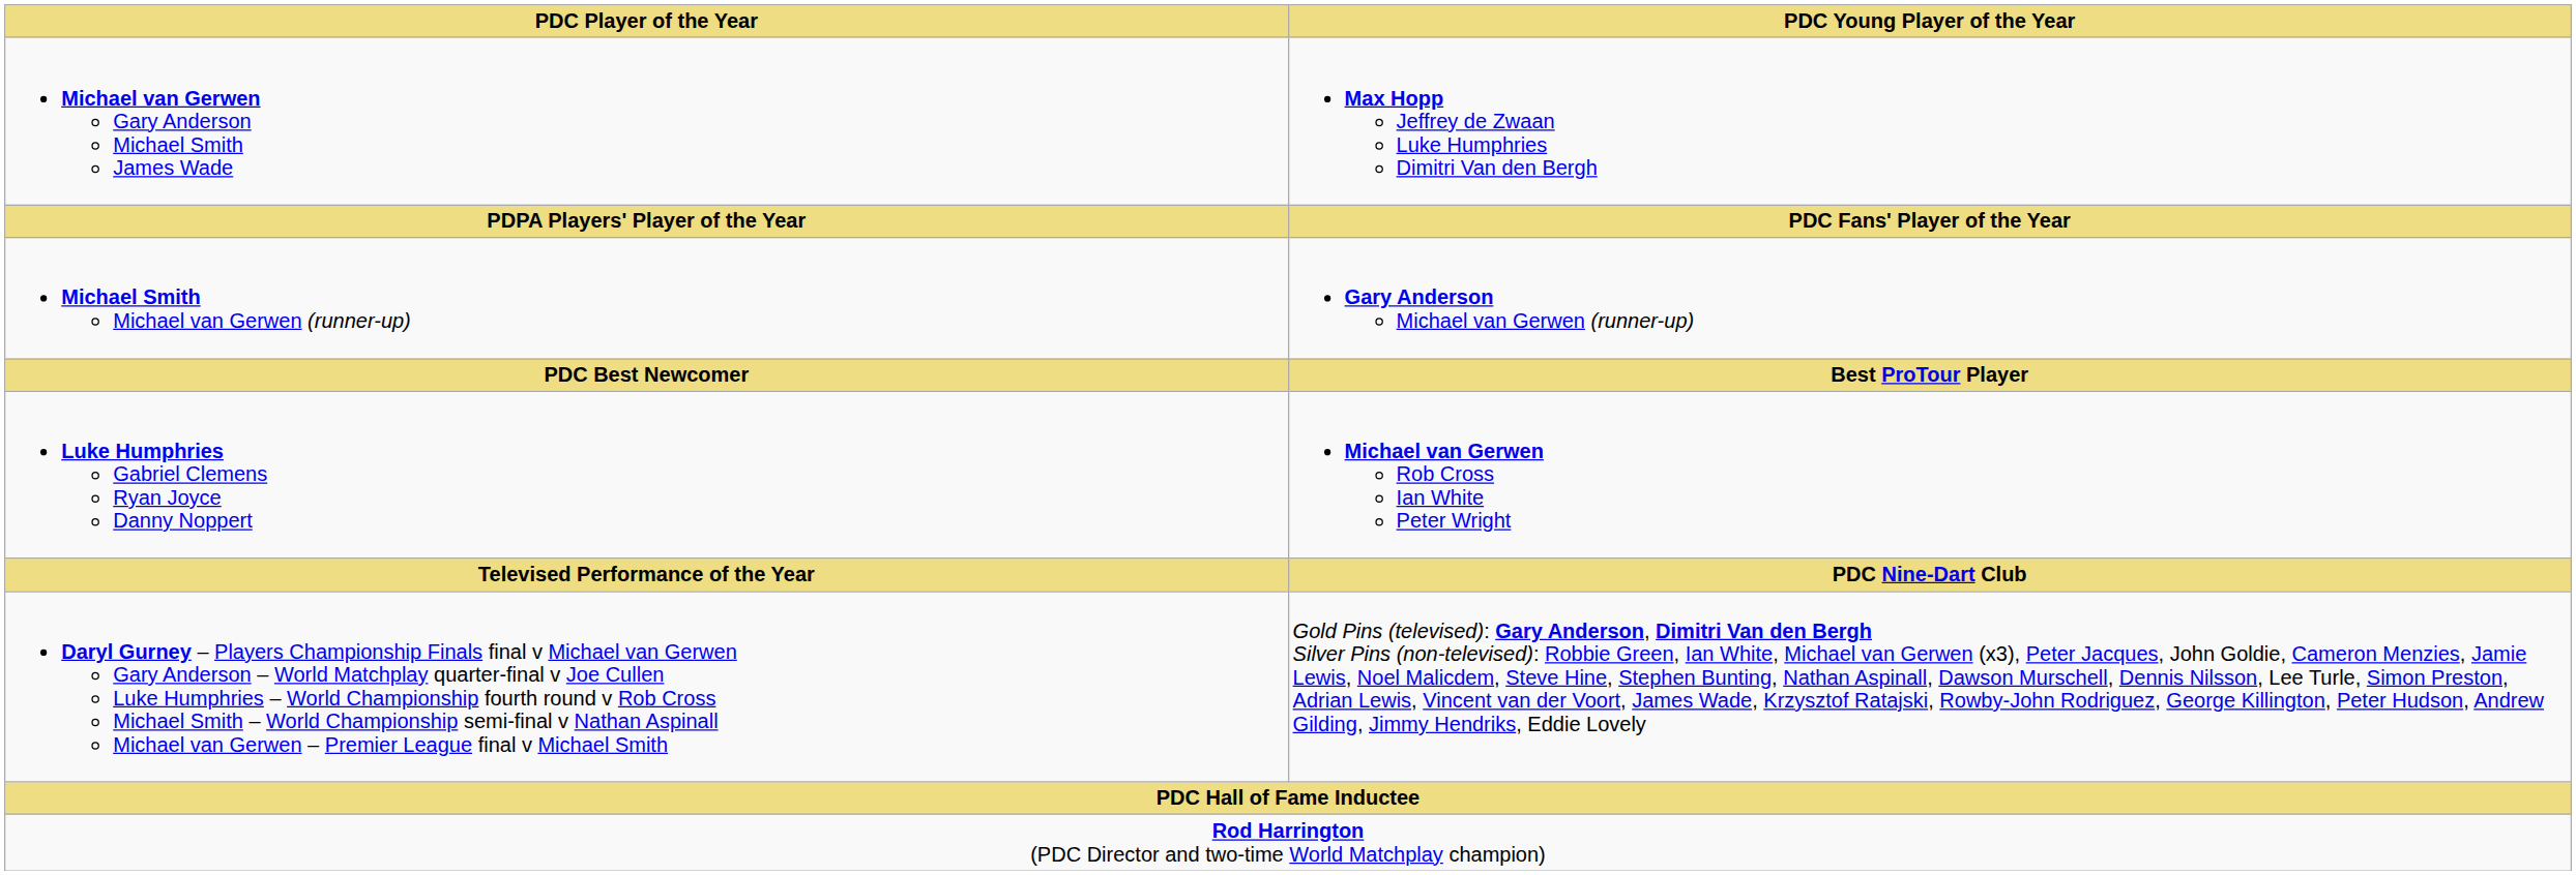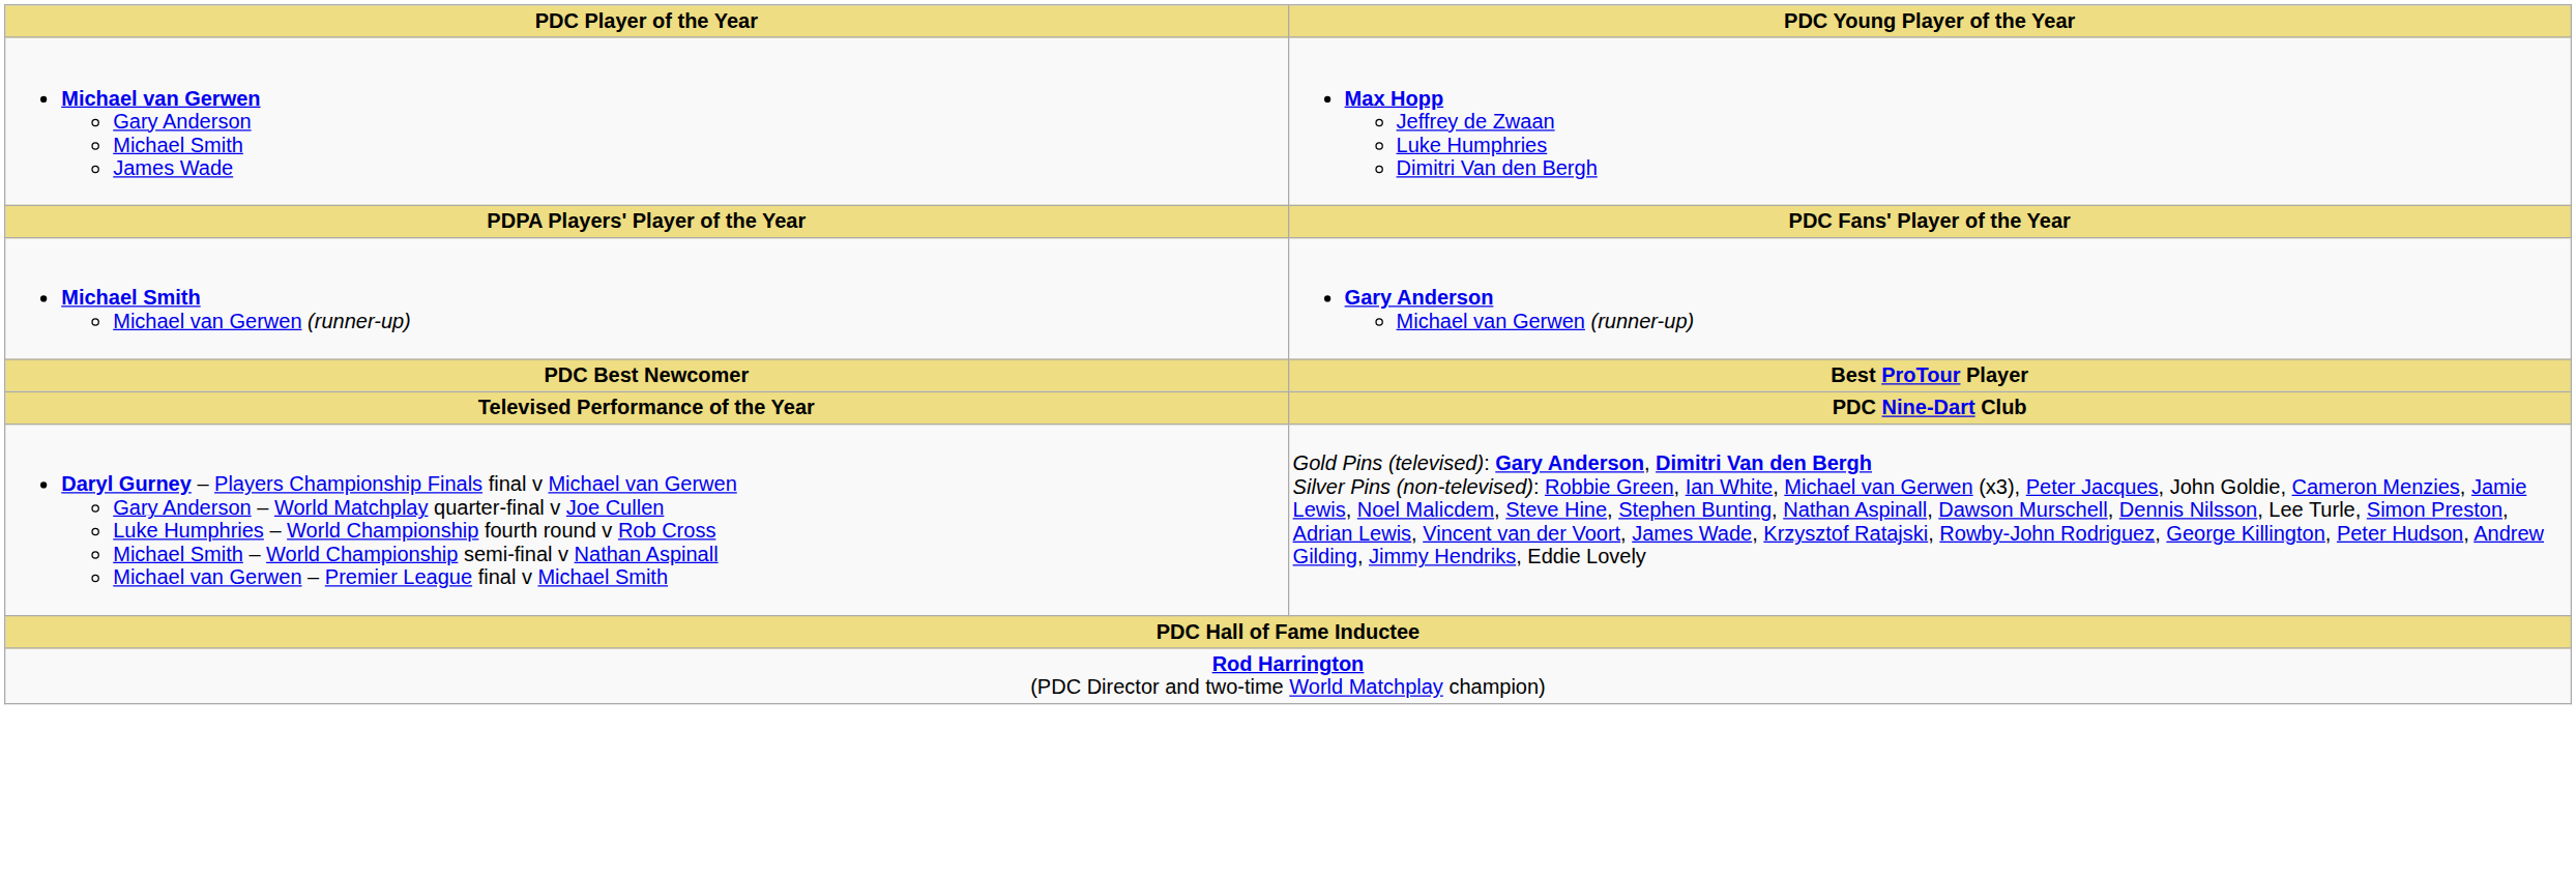 <table class="wikitable" style="width:100%">
 <tr>
 <th style="background:#EEDD82; width:50%">PDC Player of the Year</th>
 <th style="background:#EEDD82; width:50%">PDC Young Player of the Year</th>
 </tr>
 <tr>
 <td valign="top"><br><ul><li><strong><a href='#'>Michael van Gerwen</a></strong><ul><li><a href='#'>Gary Anderson</a></li><li><a href='#'>Michael Smith</a></li><li><a href='#'>James Wade</a></li></ul></li></ul></td>
 <td valign="top"><br><ul><li><strong><a href='#'>Max Hopp</a></strong><ul><li><a href='#'>Jeffrey de Zwaan</a></li><li><a href='#'>Luke Humphries</a></li><li><a href='#'>Dimitri Van den Bergh</a></li></ul></li></ul></td>
 </tr>
 <tr>
 <th style="background:#EEDD82; width:50%">PDPA Players' Player of the Year</th>
 <th style="background:#EEDD82; width:50%">PDC Fans' Player of the Year</th>
 </tr>
 <tr>
 <td valign="top"><br><ul><li><strong><a href='#'>Michael Smith</a></strong><ul><li><a href='#'>Michael van Gerwen</a> <em>(runner-up)</em></li></ul></li></ul></td>
 <td valign="top"><br><ul><li><strong><a href='#'>Gary Anderson</a></strong><ul><li><a href='#'>Michael van Gerwen</a> <em>(runner-up)</em></li></ul></li></ul></td>
 </tr>
 <tr>
 <th style="background:#EEDD82; width:50%">PDC Best Newcomer</th>
 <th style="background:#EEDD82; width:50%">Best <a href='#'>ProTour</a> Player</th>
 </tr>
 <tr>
-<td valign="top"><br><ul><li><strong><a href='#'>Luke Humphries</a></strong><ul><li><a href='#'>Gabriel Clemens</a></li><li><a href='#'>Ryan Joyce</a></li><li><a href='#'>Danny Noppert</a></li></ul></li></ul></td>
-<td valign="top"><br><ul><li><strong><a href='#'>Michael van Gerwen</a></strong><ul><li><a href='#'>Rob Cross</a></li><li><a href='#'>Ian White</a></li><li><a href='#'>Peter Wright</a></li></ul></li></ul></td>
-</tr>
-<tr>
 <th style="background:#EEDD82; width:50%">Televised Performance of the Year</th>
 <th style="background:#EEDD82; width:50%">PDC <a href='#'>Nine-Dart</a> Club</th>
 </tr>
 <tr>
 <td valign="top"><br><ul><li><strong><a href='#'>Daryl Gurney</a></strong> – <a href='#'>Players Championship Finals</a> final v <a href='#'>Michael van Gerwen</a><ul><li><a href='#'>Gary Anderson</a> – <a href='#'>World Matchplay</a> quarter-final v <a href='#'>Joe Cullen</a></li><li><a href='#'>Luke Humphries</a> – <a href='#'>World Championship</a> fourth round v <a href='#'>Rob Cross</a></li><li><a href='#'>Michael Smith</a> – <a href='#'>World Championship</a> semi-final v <a href='#'>Nathan Aspinall</a></li><li><a href='#'>Michael van Gerwen</a> – <a href='#'>Premier League</a> final v <a href='#'>Michael Smith</a></li></ul></li></ul></td>
 <td valign="top"><br><em>Gold Pins (televised)</em>: <strong><a href='#'>Gary Anderson</a></strong>, <strong><a href='#'>Dimitri Van den Bergh</a></strong><br><em>Silver Pins (non-televised)</em>: <a href='#'>Robbie Green</a>, <a href='#'>Ian White</a>, <a href='#'>Michael van Gerwen</a> (x3), <a href='#'>Peter Jacques</a>, John Goldie, <a href='#'>Cameron Menzies</a>, <a href='#'>Jamie Lewis</a>, <a href='#'>Noel Malicdem</a>, <a href='#'>Steve Hine</a>, <a href='#'>Stephen Bunting</a>, <a href='#'>Nathan Aspinall</a>, <a href='#'>Dawson Murschell</a>, <a href='#'>Dennis Nilsson</a>, Lee Turle, <a href='#'>Simon Preston</a>, <a href='#'>Adrian Lewis</a>, <a href='#'>Vincent van der Voort</a>, <a href='#'>James Wade</a>, <a href='#'>Krzysztof Ratajski</a>, <a href='#'>Rowby-John Rodriguez</a>, <a href='#'>George Killington</a>, <a href='#'>Peter Hudson</a>, <a href='#'>Andrew Gilding</a>, <a href='#'>Jimmy Hendriks</a>, Eddie Lovely</td>
 </tr>
 <tr>
 <th colspan=2 style="background:#EEDD82;">PDC Hall of Fame Inductee</th>
 </tr>
 <tr>
 <td colspan="2" style="text-align:center;"><strong><a href='#'>Rod Harrington</a></strong><br>(PDC Director and two-time <a href='#'>World Matchplay</a> champion)</td>
 </tr>
 </table>
